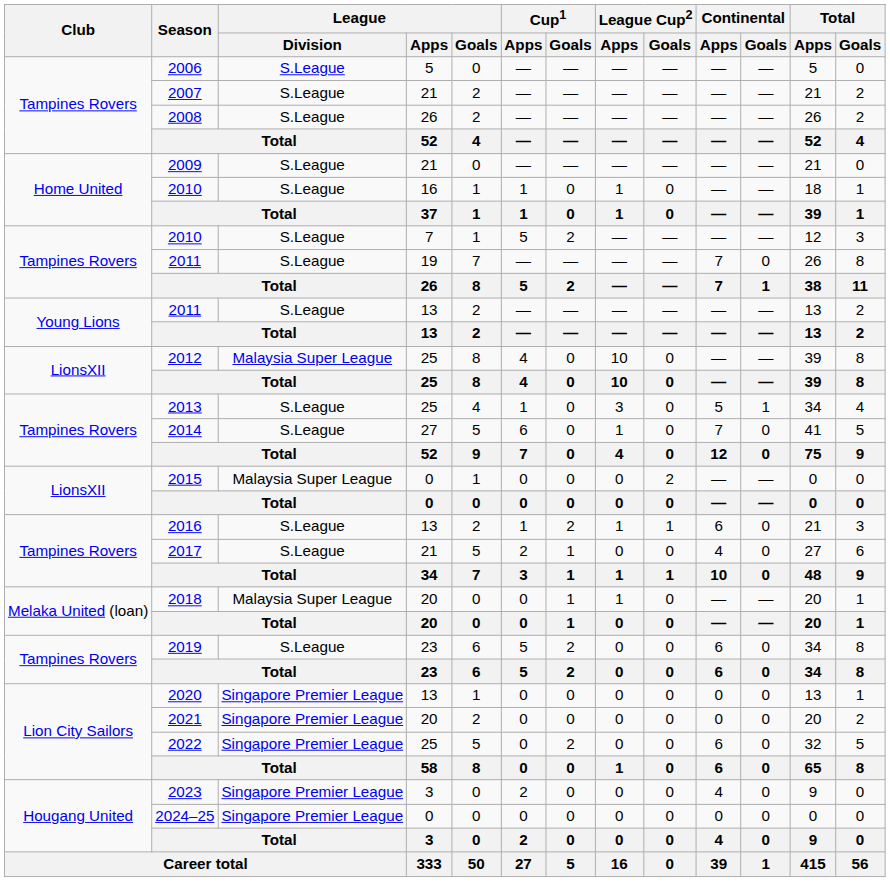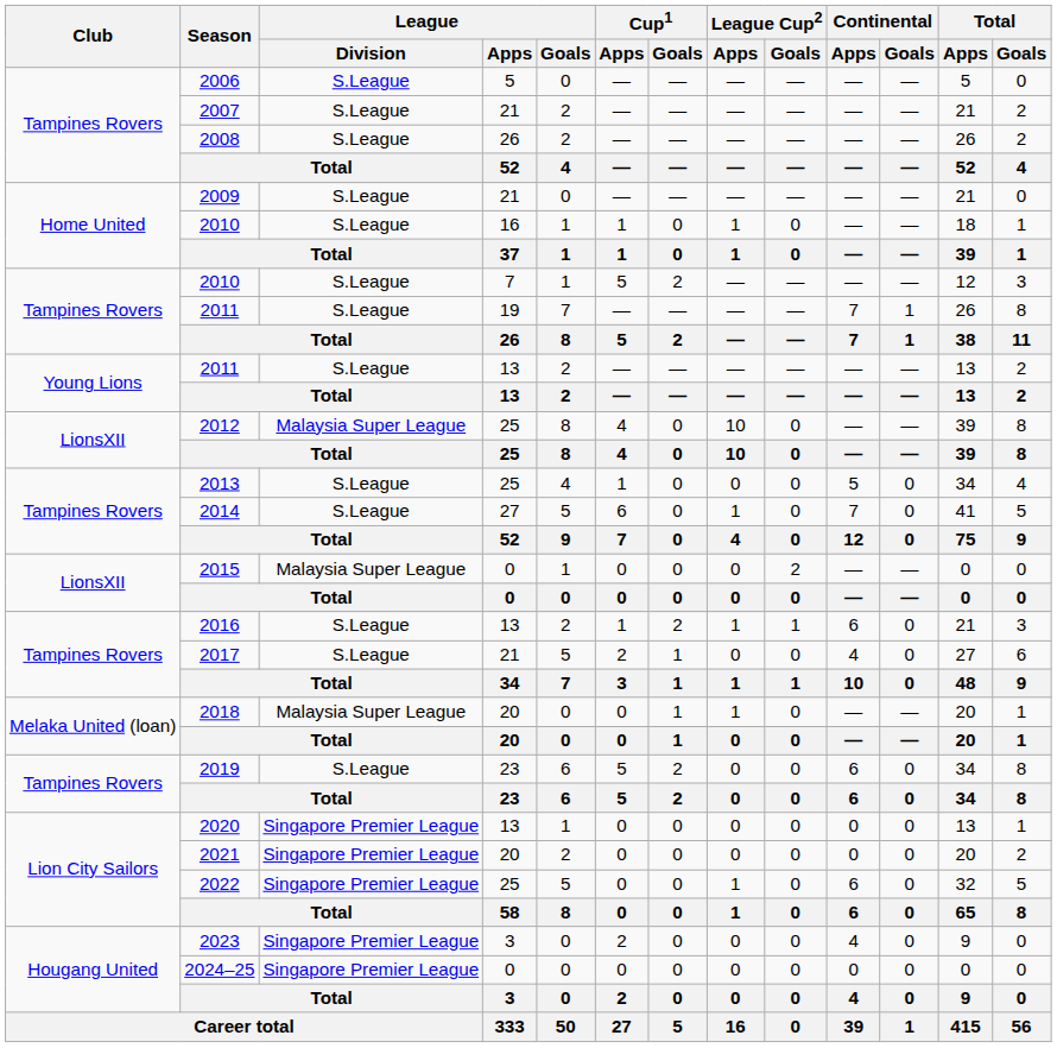 <table class="wikitable" style="text-align:center">
 <tr>
 <th rowspan="2">Club</th>
 <th rowspan="2">Season</th>
 <th colspan="3">League</th>
 <th colspan="2">Cup<sup>1</sup></th>
 <th colspan="2">League Cup<sup>2</sup></th>
 <th colspan="2">Continental</th>
 <th colspan="2">Total</th>
 </tr>
 <tr>
 <th>Division</th>
 <th>Apps</th>
 <th>Goals</th>
 <th>Apps</th>
 <th>Goals</th>
 <th>Apps</th>
 <th>Goals</th>
 <th>Apps</th>
 <th>Goals</th>
 <th>Apps</th>
 <th>Goals</th>
 </tr>
 <tr>
 <td rowspan="4"><a href='#'>Tampines Rovers</a></td>
 <td><a href='#'>2006</a></td>
 <td><a href='#'>S.League</a></td>
 <td>5</td>
 <td>0</td>
 <td>—</td>
 <td>—</td>
 <td>—</td>
 <td>—</td>
 <td>—</td>
 <td>—</td>
 <td>5</td>
 <td>0</td>
 </tr>
 <tr>
 <td><a href='#'>2007</a></td>
 <td>S.League</td>
 <td>21</td>
 <td>2</td>
 <td>—</td>
 <td>—</td>
 <td>—</td>
 <td>—</td>
 <td>—</td>
 <td>—</td>
 <td>21</td>
 <td>2</td>
 </tr>
 <tr>
 <td><a href='#'>2008</a></td>
 <td>S.League</td>
 <td>26</td>
 <td>2</td>
 <td>—</td>
 <td>—</td>
 <td>—</td>
 <td>—</td>
 <td>—</td>
 <td>—</td>
 <td>26</td>
 <td>2</td>
 </tr>
 <tr>
 <th colspan=2>Total</th>
 <th>52</th>
 <th>4</th>
 <th>—</th>
 <th>—</th>
 <th>—</th>
 <th>—</th>
 <th>—</th>
 <th>—</th>
 <th>52</th>
 <th>4</th>
 </tr>
 <tr>
 <td rowspan="3"><a href='#'>Home United</a></td>
 <td><a href='#'>2009</a></td>
 <td>S.League</td>
 <td>21</td>
 <td>0</td>
 <td>—</td>
 <td>—</td>
 <td>—</td>
 <td>—</td>
 <td>—</td>
 <td>—</td>
 <td>21</td>
 <td>0</td>
 </tr>
 <tr>
 <td><a href='#'>2010</a></td>
 <td>S.League</td>
 <td>16</td>
 <td>1</td>
 <td>1</td>
 <td>0</td>
 <td>1</td>
 <td>0</td>
 <td>—</td>
 <td>—</td>
 <td>18</td>
 <td>1</td>
 </tr>
 <tr>
 <th colspan=2>Total</th>
 <th>37</th>
 <th>1</th>
 <th>1</th>
 <th>0</th>
 <th>1</th>
 <th>0</th>
 <th>—</th>
 <th>—</th>
 <th>39</th>
 <th>1</th>
 </tr>
 <tr>
 <td rowspan="3"><a href='#'>Tampines Rovers</a></td>
 <td><a href='#'>2010</a></td>
 <td>S.League</td>
 <td>7</td>
 <td>1</td>
 <td>5</td>
 <td>2</td>
 <td>—</td>
 <td>—</td>
 <td>—</td>
 <td>—</td>
 <td>12</td>
 <td>3</td>
 </tr>
 <tr>
 <td><a href='#'>2011</a></td>
 <td>S.League</td>
 <td>19</td>
 <td>7</td>
 <td>—</td>
 <td>—</td>
 <td>—</td>
 <td>—</td>
 <td>7</td>
-<td>0</td>
+<td>1</td>
 <td>26</td>
 <td>8</td>
 </tr>
 <tr>
 <th colspan=2>Total</th>
 <th>26</th>
 <th>8</th>
 <th>5</th>
 <th>2</th>
 <th>—</th>
 <th>—</th>
 <th>7</th>
 <th>1</th>
 <th>38</th>
 <th>11</th>
 </tr>
 <tr>
 <td rowspan="2"><a href='#'>Young Lions</a></td>
 <td><a href='#'>2011</a></td>
 <td>S.League</td>
 <td>13</td>
 <td>2</td>
 <td>—</td>
 <td>—</td>
 <td>—</td>
 <td>—</td>
 <td>—</td>
 <td>—</td>
 <td>13</td>
 <td>2</td>
 </tr>
 <tr>
 <th colspan=2>Total</th>
 <th>13</th>
 <th>2</th>
 <th>—</th>
 <th>—</th>
 <th>—</th>
 <th>—</th>
 <th>—</th>
 <th>—</th>
 <th>13</th>
 <th>2</th>
 </tr>
 <tr>
 <td rowspan="2"><a href='#'>LionsXII</a></td>
 <td><a href='#'>2012</a></td>
 <td><a href='#'>Malaysia Super League</a></td>
 <td>25</td>
 <td>8</td>
 <td>4</td>
 <td>0</td>
 <td>10</td>
 <td>0</td>
 <td>—</td>
 <td>—</td>
 <td>39</td>
 <td>8</td>
 </tr>
 <tr>
 <th colspan=2>Total</th>
 <th>25</th>
 <th>8</th>
 <th>4</th>
 <th>0</th>
 <th>10</th>
 <th>0</th>
 <th>—</th>
 <th>—</th>
 <th>39</th>
 <th>8</th>
 </tr>
 <tr>
 <td rowspan="3"><a href='#'>Tampines Rovers</a></td>
 <td><a href='#'>2013</a></td>
 <td>S.League</td>
 <td>25</td>
 <td>4</td>
 <td>1</td>
 <td>0</td>
-<td>3</td>
+<td>0</td>
 <td>0</td>
 <td>5</td>
-<td>1</td>
+<td>0</td>
 <td>34</td>
 <td>4</td>
 </tr>
 <tr>
 <td><a href='#'>2014</a></td>
 <td>S.League</td>
 <td>27</td>
 <td>5</td>
 <td>6</td>
 <td>0</td>
 <td>1</td>
 <td>0</td>
 <td>7</td>
 <td>0</td>
 <td>41</td>
 <td>5</td>
 </tr>
 <tr>
 <th colspan=2>Total</th>
 <th>52</th>
 <th>9</th>
 <th>7</th>
 <th>0</th>
 <th>4</th>
 <th>0</th>
 <th>12</th>
 <th>0</th>
 <th>75</th>
 <th>9</th>
 </tr>
 <tr>
 <td rowspan="2"><a href='#'>LionsXII</a></td>
 <td><a href='#'>2015</a></td>
 <td>Malaysia Super League</td>
 <td>0</td>
 <td>1</td>
 <td>0</td>
 <td>0</td>
 <td>0</td>
 <td>2</td>
 <td>—</td>
 <td>—</td>
 <td>0</td>
 <td>0</td>
 </tr>
 <tr>
 <th colspan=2>Total</th>
 <th>0</th>
 <th>0</th>
 <th>0</th>
 <th>0</th>
 <th>0</th>
 <th>0</th>
 <th>—</th>
 <th>—</th>
 <th>0</th>
 <th>0</th>
 </tr>
 <tr>
 <td rowspan="3"><a href='#'>Tampines Rovers</a></td>
 <td><a href='#'>2016</a></td>
 <td>S.League</td>
 <td>13</td>
 <td>2</td>
 <td>1</td>
 <td>2</td>
 <td>1</td>
 <td>1</td>
 <td>6</td>
 <td>0</td>
 <td>21</td>
 <td>3</td>
 </tr>
 <tr>
 <td><a href='#'>2017</a></td>
 <td>S.League</td>
 <td>21</td>
 <td>5</td>
 <td>2</td>
 <td>1</td>
 <td>0</td>
 <td>0</td>
 <td>4</td>
 <td>0</td>
 <td>27</td>
 <td>6</td>
 </tr>
 <tr>
 <th colspan=2>Total</th>
 <th>34</th>
 <th>7</th>
 <th>3</th>
 <th>1</th>
 <th>1</th>
 <th>1</th>
 <th>10</th>
 <th>0</th>
 <th>48</th>
 <th>9</th>
 </tr>
 <tr>
 <td rowspan="2"><a href='#'>Melaka United</a> (loan)</td>
 <td><a href='#'>2018</a></td>
 <td>Malaysia Super League</td>
 <td>20</td>
 <td>0</td>
 <td>0</td>
 <td>1</td>
 <td>1</td>
 <td>0</td>
 <td>—</td>
 <td>—</td>
 <td>20</td>
 <td>1</td>
 </tr>
 <tr>
 <th colspan=2>Total</th>
 <th>20</th>
 <th>0</th>
 <th>0</th>
 <th>1</th>
 <th>0</th>
 <th>0</th>
 <th>—</th>
 <th>—</th>
 <th>20</th>
 <th>1</th>
 </tr>
 <tr>
 <td rowspan="2"><a href='#'>Tampines Rovers</a></td>
 <td><a href='#'>2019</a></td>
 <td>S.League</td>
 <td>23</td>
 <td>6</td>
 <td>5</td>
 <td>2</td>
 <td>0</td>
 <td>0</td>
 <td>6</td>
 <td>0</td>
 <td>34</td>
 <td>8</td>
 </tr>
 <tr>
 <th colspan=2>Total</th>
 <th>23</th>
 <th>6</th>
 <th>5</th>
 <th>2</th>
 <th>0</th>
 <th>0</th>
 <th>6</th>
 <th>0</th>
 <th>34</th>
 <th>8</th>
 </tr>
 <tr>
 <td rowspan="4"><a href='#'>Lion City Sailors</a></td>
 <td><a href='#'>2020</a></td>
 <td><a href='#'>Singapore Premier League</a></td>
 <td>13</td>
 <td>1</td>
 <td>0</td>
 <td>0</td>
 <td>0</td>
 <td>0</td>
 <td>0</td>
 <td>0</td>
 <td>13</td>
 <td>1</td>
 </tr>
 <tr>
 <td><a href='#'>2021</a></td>
 <td><a href='#'>Singapore Premier League</a></td>
 <td>20</td>
 <td>2</td>
 <td>0</td>
 <td>0</td>
 <td>0</td>
 <td>0</td>
 <td>0</td>
 <td>0</td>
 <td>20</td>
 <td>2</td>
 </tr>
 <tr>
 <td><a href='#'>2022</a></td>
 <td><a href='#'>Singapore Premier League</a></td>
 <td>25</td>
 <td>5</td>
 <td>0</td>
-<td>2</td>
 <td>0</td>
+<td>1</td>
 <td>0</td>
 <td>6</td>
 <td>0</td>
 <td>32</td>
 <td>5</td>
 </tr>
 <tr>
 <th colspan=2>Total</th>
 <th>58</th>
 <th>8</th>
 <th>0</th>
 <th>0</th>
 <th>1</th>
 <th>0</th>
 <th>6</th>
 <th>0</th>
 <th>65</th>
 <th>8</th>
 </tr>
 <tr>
 <td rowspan="3"><a href='#'>Hougang United</a></td>
 <td><a href='#'>2023</a></td>
 <td><a href='#'>Singapore Premier League</a></td>
 <td>3</td>
 <td>0</td>
 <td>2</td>
 <td>0</td>
 <td>0</td>
 <td>0</td>
 <td>4</td>
 <td>0</td>
 <td>9</td>
 <td>0</td>
 </tr>
 <tr>
 <td><a href='#'>2024–25</a></td>
 <td><a href='#'>Singapore Premier League</a></td>
 <td>0</td>
 <td>0</td>
 <td>0</td>
 <td>0</td>
 <td>0</td>
 <td>0</td>
 <td>0</td>
 <td>0</td>
 <td>0</td>
 <td>0</td>
 </tr>
 <tr>
 <th colspan=2>Total</th>
 <th>3</th>
 <th>0</th>
 <th>2</th>
 <th>0</th>
 <th>0</th>
 <th>0</th>
 <th>4</th>
 <th>0</th>
 <th>9</th>
 <th>0</th>
 </tr>
 <tr>
 <th colspan="3">Career total</th>
 <th>333</th>
 <th>50</th>
 <th>27</th>
 <th>5</th>
 <th>16</th>
 <th>0</th>
 <th>39</th>
 <th>1</th>
 <th>415</th>
 <th>56</th>
 </tr>
 </table>
